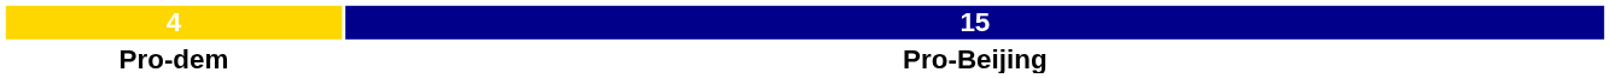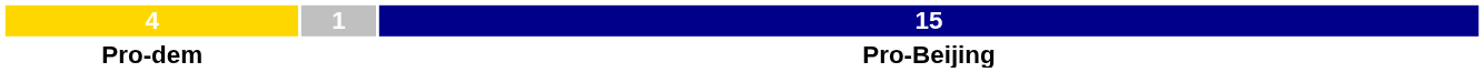 <table style="width:60%; text-align:center;">
 <tr style="color:white;">
 <td style="background:gold; width:20%;"><strong>4</strong></td>
+<td style="background:silver; width:5%;"><strong>1</strong></td>
 <td style="background:darkblue; width:75%;"><strong>15</strong></td>
 </tr>
 <tr>
 <td><span><strong>Pro-dem</strong></span></td>
+<td></td>
 <td><span><strong>Pro-Beijing</strong></span></td>
 </tr>
 </table>
